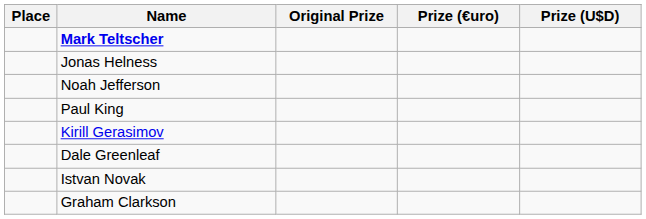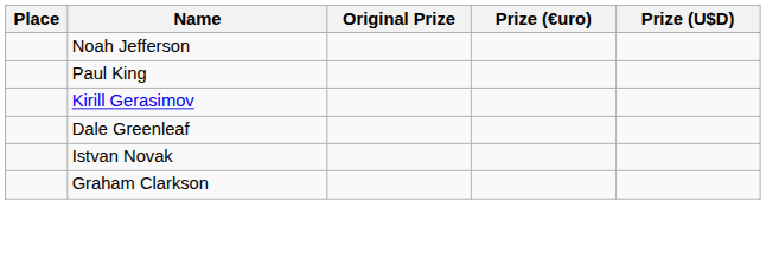 <table class="wikitable">
 <tr>
 <th width="50">Place</th>
 <th width="230">Name</th>
 <th width="125">Original Prize</th>
 <th width="125">Prize (€uro)</th>
 <th width="125">Prize (U$D)</th>
-</tr>
-<tr>
-<td></td>
-<td> <strong><a href='#'>Mark Teltscher</a></strong></td>
-<td></td>
-<td></td>
-<td></td>
-</tr>
-<tr>
-<td></td>
-<td> Jonas Helness</td>
-<td></td>
-<td></td>
-<td></td>
 </tr>
 <tr>
 <td></td>
 <td> Noah Jefferson</td>
 <td></td>
 <td></td>
 <td></td>
 </tr>
 <tr>
 <td></td>
 <td> Paul King</td>
 <td></td>
 <td></td>
 <td></td>
 </tr>
 <tr>
 <td></td>
 <td> <a href='#'>Kirill Gerasimov</a></td>
 <td></td>
 <td></td>
 <td></td>
 </tr>
 <tr>
 <td></td>
 <td> Dale Greenleaf</td>
 <td></td>
 <td></td>
 <td></td>
 </tr>
 <tr>
 <td></td>
 <td> Istvan Novak  </td>
 <td></td>
 <td></td>
 <td></td>
 </tr>
 <tr>
 <td></td>
 <td> Graham Clarkson  </td>
 <td></td>
 <td></td>
 <td></td>
 </tr>
 </table>
